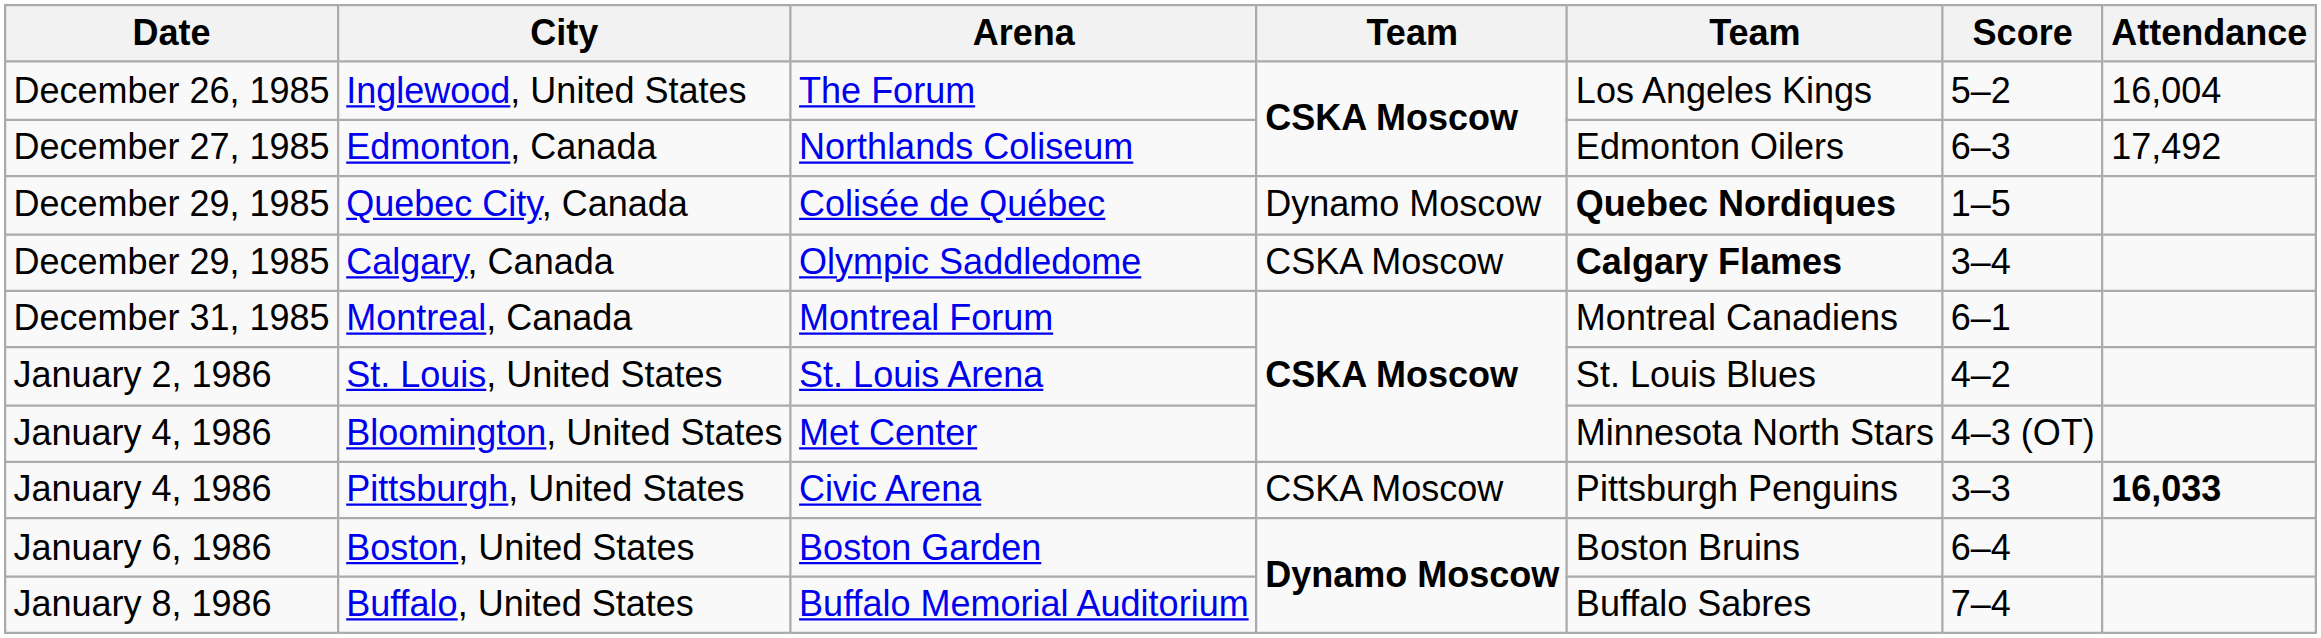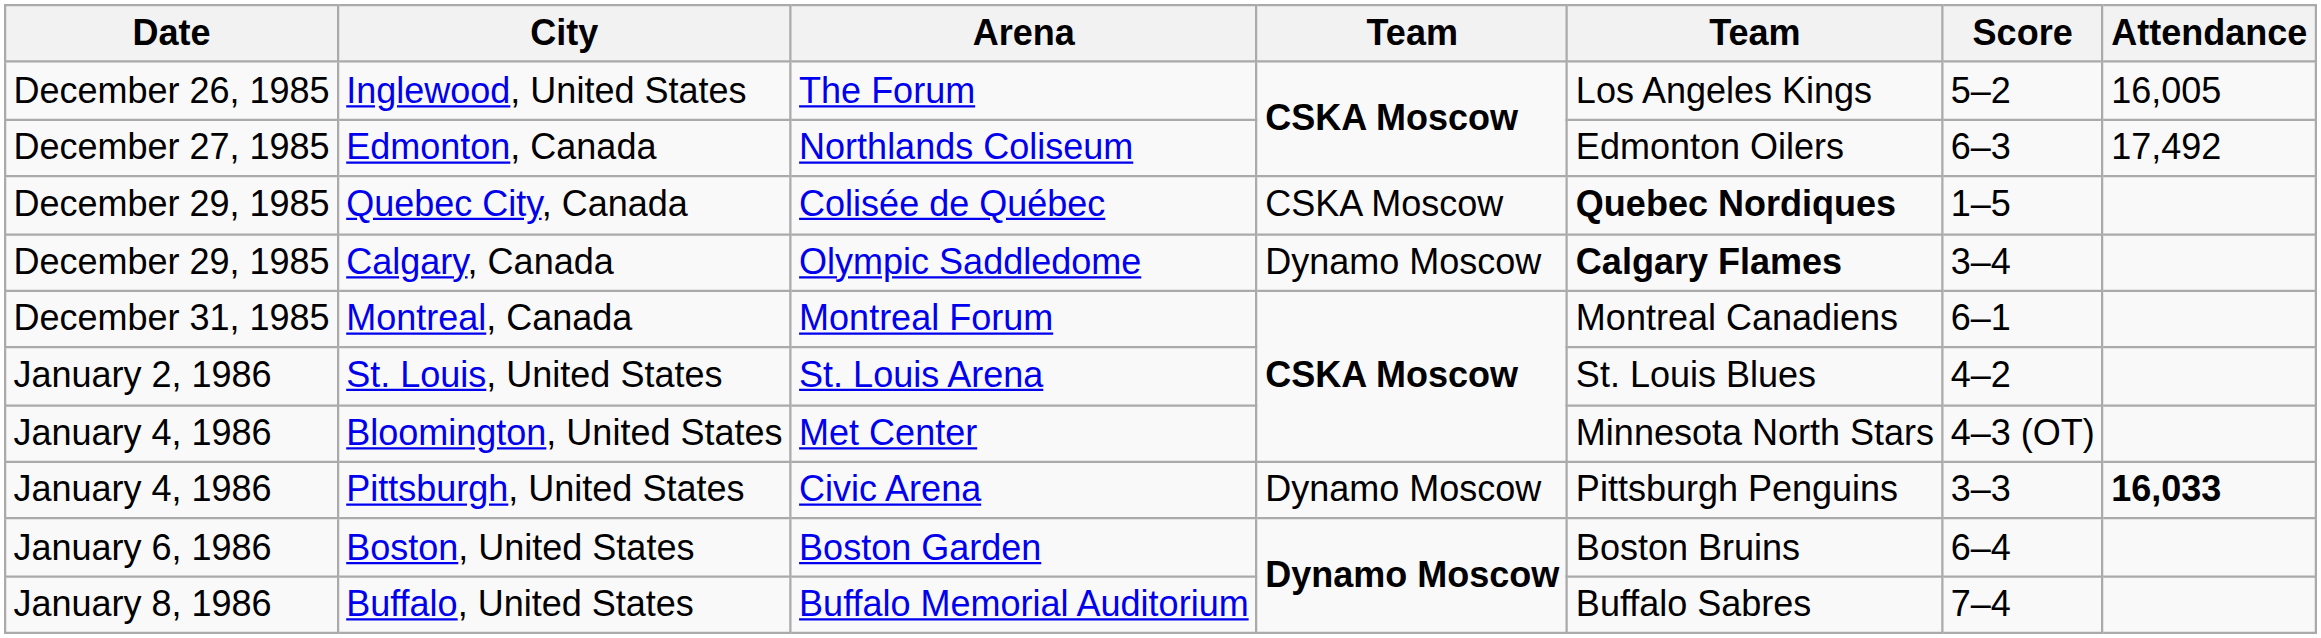 <table class="wikitable">
 <tr>
 <th>Date</th>
 <th>City</th>
 <th>Arena</th>
 <th>Team</th>
 <th>Team</th>
 <th>Score</th>
 <th>Attendance</th>
 </tr>
 <tr>
 <td>December 26, 1985</td>
 <td><a href='#'>Inglewood</a>, United States</td>
 <td><a href='#'>The Forum</a></td>
 <td rowspan="2"><strong>CSKA Moscow</strong></td>
 <td>Los Angeles Kings</td>
 <td>5–2</td>
-<td>16,004</td>
+<td>16,005</td>
 </tr>
 <tr>
 <td>December 27, 1985</td>
 <td><a href='#'>Edmonton</a>, Canada</td>
 <td><a href='#'>Northlands Coliseum</a></td>
 <td>Edmonton Oilers</td>
 <td>6–3</td>
 <td>17,492</td>
 </tr>
 <tr>
 <td>December 29, 1985</td>
 <td><a href='#'>Quebec City</a>, Canada</td>
 <td><a href='#'>Colisée de Québec</a></td>
-<td>Dynamo Moscow</td>
+<td>CSKA Moscow</td>
 <td><strong>Quebec Nordiques</strong></td>
 <td>1–5</td>
 <td></td>
 </tr>
 <tr>
 <td>December 29, 1985</td>
 <td><a href='#'>Calgary</a>, Canada</td>
 <td><a href='#'>Olympic Saddledome</a></td>
-<td>CSKA Moscow</td>
+<td>Dynamo Moscow</td>
 <td><strong>Calgary Flames</strong></td>
 <td>3–4</td>
 <td></td>
 </tr>
 <tr>
 <td>December 31, 1985</td>
 <td><a href='#'>Montreal</a>, Canada</td>
 <td><a href='#'>Montreal Forum</a></td>
 <td rowspan="3"><strong>CSKA Moscow</strong></td>
 <td>Montreal Canadiens</td>
 <td>6–1</td>
 <td></td>
 </tr>
 <tr>
 <td>January 2, 1986</td>
 <td><a href='#'>St. Louis</a>, United States</td>
 <td><a href='#'>St. Louis Arena</a></td>
 <td>St. Louis Blues</td>
 <td>4–2</td>
 <td></td>
 </tr>
 <tr>
 <td>January 4, 1986</td>
 <td><a href='#'>Bloomington</a>, United States</td>
 <td><a href='#'>Met Center</a></td>
 <td>Minnesota North Stars</td>
 <td>4–3 (OT)</td>
 <td></td>
 </tr>
 <tr>
 <td>January 4, 1986</td>
 <td><a href='#'>Pittsburgh</a>, United States</td>
 <td><a href='#'>Civic Arena</a></td>
-<td>CSKA Moscow</td>
+<td>Dynamo Moscow</td>
 <td>Pittsburgh Penguins</td>
 <td>3–3</td>
 <td><strong>16,033</strong></td>
 </tr>
 <tr>
 <td>January 6, 1986</td>
 <td><a href='#'>Boston</a>, United States</td>
 <td><a href='#'>Boston Garden</a></td>
 <td rowspan="2"><strong>Dynamo Moscow</strong></td>
 <td>Boston Bruins</td>
 <td>6–4</td>
 <td></td>
 </tr>
 <tr>
 <td>January 8, 1986</td>
 <td><a href='#'>Buffalo</a>, United States</td>
 <td><a href='#'>Buffalo Memorial Auditorium</a></td>
 <td>Buffalo Sabres</td>
 <td>7–4</td>
 <td></td>
 </tr>
 </table>
